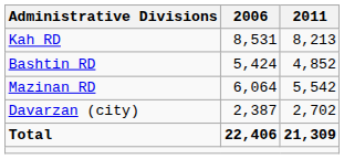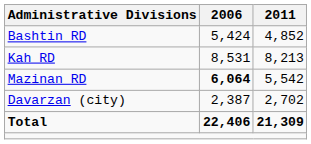 <table class="wikitable">
 <tr>
 <th>Administrative Divisions</th>
 <th>2006</th>
 <th>2011</th>
 </tr>
 <tr>
+<td><a href='#'>Bashtin RD</a></td>
+<td style="text-align: right;">5,424</td>
+<td style="text-align: right;">4,852</td>
+</tr>
+<tr>
 <td><a href='#'>Kah RD</a></td>
 <td style="text-align: right;">8,531</td>
 <td style="text-align: right;">8,213</td>
 </tr>
 <tr>
-<td><a href='#'>Bashtin RD</a></td>
-<td style="text-align: right;">5,424</td>
-<td style="text-align: right;">4,852</td>
-</tr>
-<tr>
 <td><a href='#'>Mazinan RD</a></td>
-<td style="text-align: right;">6,064</td>
+<td style="text-align: right;"><strong>6,064</strong></td>
 <td style="text-align: right;">5,542</td>
 </tr>
 <tr>
 <td><a href='#'>Davarzan</a> (city)</td>
 <td style="text-align: right;">2,387</td>
 <td style="text-align: right;">2,702</td>
 </tr>
 <tr>
 <td><strong>Total</strong></td>
 <td style="text-align: right;"><strong>22,406</strong></td>
 <td style="text-align: right;"><strong>21,309</strong></td>
 </tr>
 <tr>
 <td colspan=3></td>
 </tr>
 </table>
